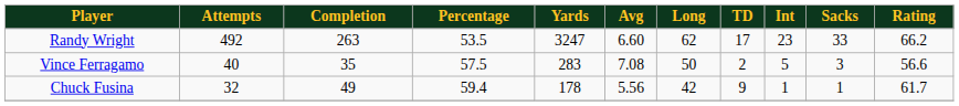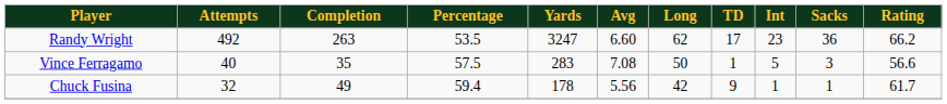 <table class="wikitable" width="80%">
 <tr align="center"  style="background:#0C371D;color:#ffc322;">
 <td><strong>Player</strong></td>
 <td><strong>Attempts</strong></td>
 <td><strong>Completion</strong></td>
 <td><strong>Percentage</strong></td>
 <td><strong>Yards</strong></td>
 <td><strong>Avg</strong></td>
 <td><strong>Long</strong></td>
 <td><strong>TD</strong></td>
 <td><strong>Int</strong></td>
 <td><strong>Sacks</strong></td>
 <td><strong>Rating</strong></td>
 </tr>
 <tr align="center" bgcolor="">
 <td><a href='#'>Randy Wright</a></td>
 <td>492</td>
 <td>263</td>
 <td>53.5</td>
 <td>3247</td>
 <td>6.60</td>
 <td>62</td>
 <td>17</td>
 <td>23</td>
-<td>33</td>
+<td>36</td>
 <td>66.2</td>
 </tr>
 <tr align="center" bgcolor="">
 <td><a href='#'>Vince Ferragamo</a></td>
 <td>40</td>
 <td>35</td>
 <td>57.5</td>
 <td>283</td>
 <td>7.08</td>
 <td>50</td>
-<td>2</td>
+<td>1</td>
 <td>5</td>
 <td>3</td>
 <td>56.6</td>
 </tr>
 <tr align="center" bgcolor="">
 <td><a href='#'>Chuck Fusina</a></td>
 <td>32</td>
 <td>49</td>
 <td>59.4</td>
 <td>178</td>
 <td>5.56</td>
 <td>42</td>
 <td>9</td>
 <td>1</td>
 <td>1</td>
 <td>61.7</td>
 </tr>
 <tr align="center" bgcolor="">
 </tr>
 </table>
